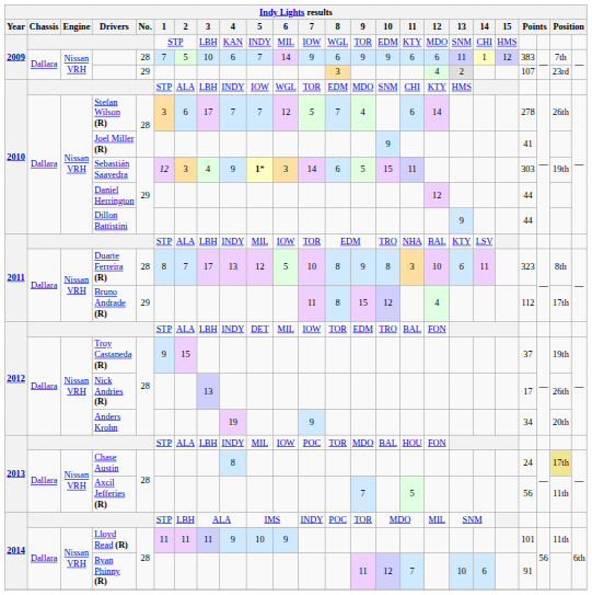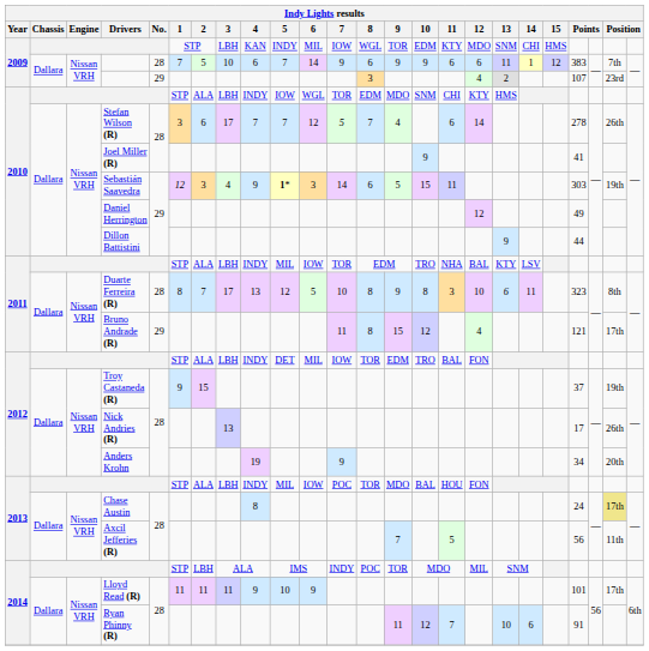 <table class="wikitable mw-collapsible mw-collapsed" style="text-align:center; font-size:85%" width=700px>
 <tr>
 <th colspan=27><a href='#'>Indy Lights</a> results</th>
 </tr>
 <tr>
 <th>Year</th>
 <th>Chassis</th>
 <th>Engine</th>
 <th>Drivers</th>
 <th>No.</th>
 <th>1</th>
 <th>2</th>
 <th>3</th>
 <th>4</th>
 <th>5</th>
 <th>6</th>
 <th>7</th>
 <th>8</th>
 <th>9</th>
 <th>10</th>
 <th>11</th>
 <th>12</th>
 <th>13</th>
 <th>14</th>
 <th>15</th>
 <th colspan=2>Points</th>
 <th colspan=2>Position</th>
 </tr>
 <tr>
 <th rowspan=3><a href='#'>2009</a></th>
 <th colspan=4></th>
 <td colspan=2><a href='#'>STP</a></td>
 <td><a href='#'>LBH</a></td>
 <td><a href='#'>KAN</a></td>
 <td><a href='#'>INDY</a></td>
 <td><a href='#'>MIL</a></td>
 <td><a href='#'>IOW</a></td>
 <td><a href='#'>WGL</a></td>
 <td><a href='#'>TOR</a></td>
 <td><a href='#'>EDM</a></td>
 <td><a href='#'>KTY</a></td>
 <td><a href='#'>MDO</a></td>
 <td><a href='#'>SNM</a></td>
 <td><a href='#'>CHI</a></td>
 <td><a href='#'>HMS</a></td>
 <td></td>
 <td></td>
 <td></td>
 <td></td>
 </tr>
 <tr>
 <td rowspan=2><a href='#'>Dallara</a></td>
 <td rowspan=2><a href='#'>Nissan VRH</a></td>
 <td align=left></td>
 <td>28</td>
 <td style="background:#CFEAFF;">7</td>
 <td style="background:#DFFFDF;">5</td>
 <td style="background:#CFEAFF;">10</td>
 <td style="background:#CFEAFF;">6</td>
 <td style="background:#CFEAFF;">7</td>
 <td style="background:#EFCFFF;">14</td>
 <td style="background:#CFEAFF;">9</td>
 <td style="background:#CFEAFF;">6</td>
 <td style="background:#CFEAFF;">9</td>
 <td style="background:#CFEAFF;">9</td>
 <td style="background:#CFEAFF;">6</td>
 <td style="background:#CFEAFF;">6</td>
 <td style="background:#CFCFFF;">11</td>
 <td style="background:#FFFFBF;">1</td>
 <td style="background:#CFCFFF;">12</td>
 <td>383</td>
 <td rowspan=2>—</td>
 <td>7th</td>
 <td rowspan=2>—</td>
 </tr>
 <tr>
 <td align=left></td>
 <td>29</td>
 <td></td>
 <td></td>
 <td></td>
 <td></td>
 <td></td>
 <td></td>
 <td></td>
 <td style="background:#FFDF9F;">3</td>
 <td></td>
 <td></td>
 <td></td>
 <td style="background:#DFFFDF;">4</td>
 <td style="background:#DFDFDF;">2</td>
 <td></td>
 <td></td>
 <td>107</td>
 <td>23rd</td>
 </tr>
 <tr>
 <th rowspan=6><a href='#'>2010</a></th>
 <th colspan=4></th>
 <td><a href='#'>STP</a></td>
 <td><a href='#'>ALA</a></td>
 <td><a href='#'>LBH</a></td>
 <td><a href='#'>INDY</a></td>
 <td><a href='#'>IOW</a></td>
 <td><a href='#'>WGL</a></td>
 <td><a href='#'>TOR</a></td>
 <td><a href='#'>EDM</a></td>
 <td><a href='#'>MDO</a></td>
 <td><a href='#'>SNM</a></td>
 <td><a href='#'>CHI</a></td>
 <td><a href='#'>KTY</a></td>
 <td><a href='#'>HMS</a></td>
 <th colspan=2></th>
 <td></td>
 <td></td>
 <td></td>
 <td></td>
 </tr>
 <tr>
 <td rowspan=5><a href='#'>Dallara</a></td>
 <td rowspan=5><a href='#'>Nissan VRH</a></td>
 <td align=left> <a href='#'>Stefan Wilson</a> <strong>(R)</strong></td>
 <td rowspan=2>28</td>
 <td style="background:#FFDF9F;">3</td>
 <td style="background:#CFEAFF;">6</td>
 <td style="background:#EFCFFF;">17</td>
 <td style="background:#CFEAFF;">7</td>
 <td style="background:#CFEAFF;">7</td>
 <td style="background:#EFCFFF;">12</td>
 <td style="background:#DFFFDF;"><em>5</em></td>
 <td style="background:#CFEAFF;">7</td>
 <td style="background:#DFFFDF;">4</td>
 <td></td>
 <td style="background:#CFEAFF;">6</td>
 <td style="background:#EFCFFF;">14</td>
 <td></td>
 <td></td>
 <td></td>
 <td>278</td>
 <td rowspan=5>—</td>
 <td>26th</td>
 <td rowspan=5>—</td>
 </tr>
 <tr>
 <td align=left> <a href='#'>Joel Miller</a> <strong>(R)</strong></td>
 <td></td>
 <td></td>
 <td></td>
 <td></td>
 <td></td>
 <td></td>
 <td></td>
 <td></td>
 <td></td>
 <td style="background:#CFEAFF;">9</td>
 <td></td>
 <td></td>
 <td></td>
 <td></td>
 <td></td>
 <td>41</td>
 <td></td>
 </tr>
 <tr>
 <td align=left> <a href='#'>Sebastián Saavedra</a></td>
 <td rowspan=3>29</td>
 <td style="background:#EFCFFF;"><em>12</em></td>
 <td style="background:#FFDF9F;">3</td>
 <td style="background:#DFFFDF;">4</td>
 <td style="background:#CFEAFF;">9</td>
 <td style="background:#FFFFBF;"><strong>1</strong>*</td>
 <td style="background:#FFDF9F;">3</td>
 <td style="background:#EFCFFF;">14</td>
 <td style="background:#CFEAFF;">6</td>
 <td style="background:#DFFFDF;">5</td>
 <td style="background:#EFCFFF;">15</td>
 <td style="background:#CFCFFF;">11</td>
 <td></td>
 <td></td>
 <td></td>
 <td></td>
 <td>303</td>
 <td>19th</td>
 </tr>
 <tr>
 <td align=left> <a href='#'>Daniel Herrington</a></td>
 <td></td>
 <td></td>
 <td></td>
 <td></td>
 <td></td>
 <td></td>
 <td></td>
 <td></td>
 <td></td>
 <td></td>
 <td></td>
 <td style="background:#EFCFFF;">12</td>
 <td></td>
 <td></td>
 <td></td>
-<td>44</td>
+<td>49</td>
 <td></td>
 </tr>
 <tr>
 <td align=left> <a href='#'>Dillon Battistini</a></td>
 <td></td>
 <td></td>
 <td></td>
 <td></td>
 <td></td>
 <td></td>
 <td></td>
 <td></td>
 <td></td>
 <td></td>
 <td></td>
 <td></td>
 <td style="background:#CFEAFF;">9</td>
 <td></td>
 <td></td>
 <td>44</td>
 <td></td>
 </tr>
 <tr>
 <th rowspan=3><a href='#'>2011</a></th>
 <th colspan=4></th>
 <td><a href='#'>STP</a></td>
 <td><a href='#'>ALA</a></td>
 <td><a href='#'>LBH</a></td>
 <td><a href='#'>INDY</a></td>
 <td><a href='#'>MIL</a></td>
 <td><a href='#'>IOW</a></td>
 <td><a href='#'>TOR</a></td>
 <td colspan=2><a href='#'>EDM</a></td>
 <td><a href='#'>TRO</a></td>
 <td><a href='#'>NHA</a></td>
 <td><a href='#'>BAL</a></td>
 <td><a href='#'>KTY</a></td>
 <td><a href='#'>LSV</a></td>
 <th></th>
 <td></td>
 <td></td>
 <td></td>
 <td></td>
 </tr>
 <tr>
 <td rowspan=2><a href='#'>Dallara</a></td>
 <td rowspan=2><a href='#'>Nissan VRH</a></td>
 <td align=left> <a href='#'>Duarte Ferreira</a> <strong>(R)</strong></td>
 <td>28</td>
 <td style="background:#CFEAFF;">8</td>
 <td style="background:#CFEAFF;">7</td>
 <td style="background:#EFCFFF;">17</td>
 <td style="background:#EFCFFF;">13</td>
 <td style="background:#EFCFFF;">12</td>
 <td style="background:#DFFFDF;">5</td>
 <td style="background:#EFCFFF;">10</td>
 <td style="background:#CFEAFF;">8</td>
 <td style="background:#CFEAFF;">9</td>
 <td style="background:#CFEAFF;">8</td>
 <td style="background:#FFDF9F;">3</td>
 <td style="background:#EFCFFF;">10</td>
 <td style="background:#CFEAFF;"><em>6</em></td>
 <td style="background:#EFCFFF;">11</td>
 <td></td>
 <td>323</td>
 <td rowspan=2>—</td>
 <td>8th</td>
 <td rowspan=2>—</td>
 </tr>
 <tr>
 <td align=left> <a href='#'>Bruno Andrade</a> <strong>(R)</strong></td>
 <td>29</td>
 <td></td>
 <td></td>
 <td></td>
 <td></td>
 <td></td>
 <td></td>
 <td style="background:#EFCFFF;">11</td>
 <td style="background:#CFEAFF;">8</td>
 <td style="background:#EFCFFF;">15</td>
 <td style="background:#CFCFFF;">12</td>
 <td></td>
 <td style="background:#DFFFDF;">4</td>
 <td></td>
 <td></td>
 <td></td>
-<td>112</td>
+<td>121</td>
 <td>17th</td>
 </tr>
 <tr>
 <th rowspan=4><a href='#'>2012</a></th>
 <th colspan=4></th>
 <td><a href='#'>STP</a></td>
 <td><a href='#'>ALA</a></td>
 <td><a href='#'>LBH</a></td>
 <td><a href='#'>INDY</a></td>
 <td><a href='#'>DET</a></td>
 <td><a href='#'>MIL</a></td>
 <td><a href='#'>IOW</a></td>
 <td><a href='#'>TOR</a></td>
 <td><a href='#'>EDM</a></td>
 <td><a href='#'>TRO</a></td>
 <td><a href='#'>BAL</a></td>
 <td><a href='#'>FON</a></td>
 <th colspan=3></th>
 <td></td>
 <td></td>
 <td></td>
 <td></td>
 </tr>
 <tr>
 <td rowspan=3><a href='#'>Dallara</a></td>
 <td rowspan=3><a href='#'>Nissan VRH</a></td>
 <td align=left> <a href='#'>Troy Castaneda</a> <strong>(R)</strong></td>
 <td rowspan=3>28</td>
 <td style="background:#CFEAFF;">9</td>
 <td style="background:#EFCFFF;">15</td>
 <td></td>
 <td></td>
 <td></td>
 <td></td>
 <td></td>
 <td></td>
 <td></td>
 <td></td>
 <td></td>
 <td></td>
 <td></td>
 <td></td>
 <td></td>
 <td>37</td>
 <td rowspan=3>—</td>
 <td>19th</td>
 <td rowspan=3>—</td>
 </tr>
 <tr>
 <td align=left> <a href='#'>Nick Andries</a> <strong>(R)</strong></td>
 <td></td>
 <td></td>
 <td style="background:#CFCFFF;">13</td>
 <td></td>
 <td></td>
 <td></td>
 <td></td>
 <td></td>
 <td></td>
 <td></td>
 <td></td>
 <td></td>
 <td></td>
 <td></td>
 <td></td>
 <td>17</td>
 <td>26th</td>
 </tr>
 <tr>
 <td align=left> <a href='#'>Anders Krohn</a></td>
 <td></td>
 <td></td>
 <td></td>
 <td style="background:#EFCFFF;">19</td>
 <td></td>
 <td></td>
 <td style="background:#CFEAFF;">9</td>
 <td></td>
 <td></td>
 <td></td>
 <td></td>
 <td></td>
 <td></td>
 <td></td>
 <td></td>
 <td>34</td>
 <td>20th</td>
 </tr>
 <tr>
 <th rowspan=3><a href='#'>2013</a></th>
 <th colspan=4></th>
 <td><a href='#'>STP</a></td>
 <td><a href='#'>ALA</a></td>
 <td><a href='#'>LBH</a></td>
 <td><a href='#'>INDY</a></td>
 <td><a href='#'>MIL</a></td>
 <td><a href='#'>IOW</a></td>
 <td><a href='#'>POC</a></td>
 <td><a href='#'>TOR</a></td>
 <td><a href='#'>MDO</a></td>
 <td><a href='#'>BAL</a></td>
 <td><a href='#'>HOU</a></td>
 <td><a href='#'>FON</a></td>
 <th colspan=3></th>
 <td></td>
 <td></td>
 <td></td>
 <td></td>
 </tr>
 <tr>
 <td rowspan=2><a href='#'>Dallara</a></td>
 <td rowspan=2><a href='#'>Nissan VRH</a></td>
 <td align=left> <a href='#'>Chase Austin</a></td>
 <td rowspan=2>28</td>
 <td></td>
 <td></td>
 <td></td>
 <td style="background:#CFEAFF;">8</td>
 <td></td>
 <td></td>
 <td></td>
 <td></td>
 <td></td>
 <td></td>
 <td></td>
 <td></td>
 <td></td>
 <td></td>
 <td></td>
 <td>24</td>
 <td rowspan=2>—</td>
 <td style="background: khaki;">17th</td>
 <td rowspan=2>—</td>
 </tr>
 <tr>
 <td align=left> <a href='#'>Axcil Jefferies</a> <strong>(R)</strong></td>
 <td></td>
 <td></td>
 <td></td>
 <td></td>
 <td></td>
 <td></td>
 <td></td>
 <td></td>
 <td style="background:#CFEAFF;">7</td>
 <td></td>
 <td style="background:#DFFFDF;">5</td>
 <td></td>
 <td></td>
 <td></td>
 <td></td>
 <td>56</td>
 <td>11th</td>
 </tr>
 <tr>
 <th rowspan=3><a href='#'>2014</a></th>
 <th colspan=4></th>
 <td><a href='#'>STP</a></td>
 <td><a href='#'>LBH</a></td>
 <td colspan=2><a href='#'>ALA</a></td>
 <td colspan=2><a href='#'>IMS</a></td>
 <td><a href='#'>INDY</a></td>
 <td><a href='#'>POC</a></td>
 <td><a href='#'>TOR</a></td>
 <td colspan=2><a href='#'>MDO</a></td>
 <td><a href='#'>MIL</a></td>
 <td colspan=2><a href='#'>SNM</a></td>
 <th></th>
 <td></td>
 <td></td>
 <td></td>
 <td></td>
 </tr>
 <tr>
 <td rowspan=2><a href='#'>Dallara</a></td>
 <td rowspan=2><a href='#'>Nissan VRH</a></td>
 <td align=left> <a href='#'>Lloyd Read</a> <strong>(R)</strong></td>
 <td rowspan=2>28</td>
 <td style="background:#EFCFFF;">11</td>
 <td style="background:#EFCFFF;">11</td>
 <td style="background:#CFCFFF;">11</td>
 <td style="background:#CFEAFF;">9</td>
 <td style="background:#CFEAFF;">10</td>
 <td style="background:#CFEAFF;">9</td>
 <td></td>
 <td></td>
 <td></td>
 <td></td>
 <td></td>
 <td></td>
 <td></td>
 <td></td>
 <td></td>
 <td>101</td>
 <td rowspan=2>56</td>
-<td>11th</td>
+<td>17th</td>
 <td rowspan=2>6th</td>
 </tr>
 <tr>
 <td align=left> <a href='#'>Ryan Phinny</a> <strong>(R)</strong></td>
 <td></td>
 <td></td>
 <td></td>
 <td></td>
 <td></td>
 <td></td>
 <td></td>
 <td></td>
 <td style="background:#EFCFFF;">11</td>
 <td style="background:#CFCFFF;">12</td>
 <td style="background:#CFEAFF;">7</td>
 <td></td>
 <td style="background:#CFEAFF;">10</td>
 <td style="background:#CFEAFF;">6</td>
 <td></td>
 <td>91</td>
 <td></td>
 </tr>
 <tr>
 </tr>
 </table>
